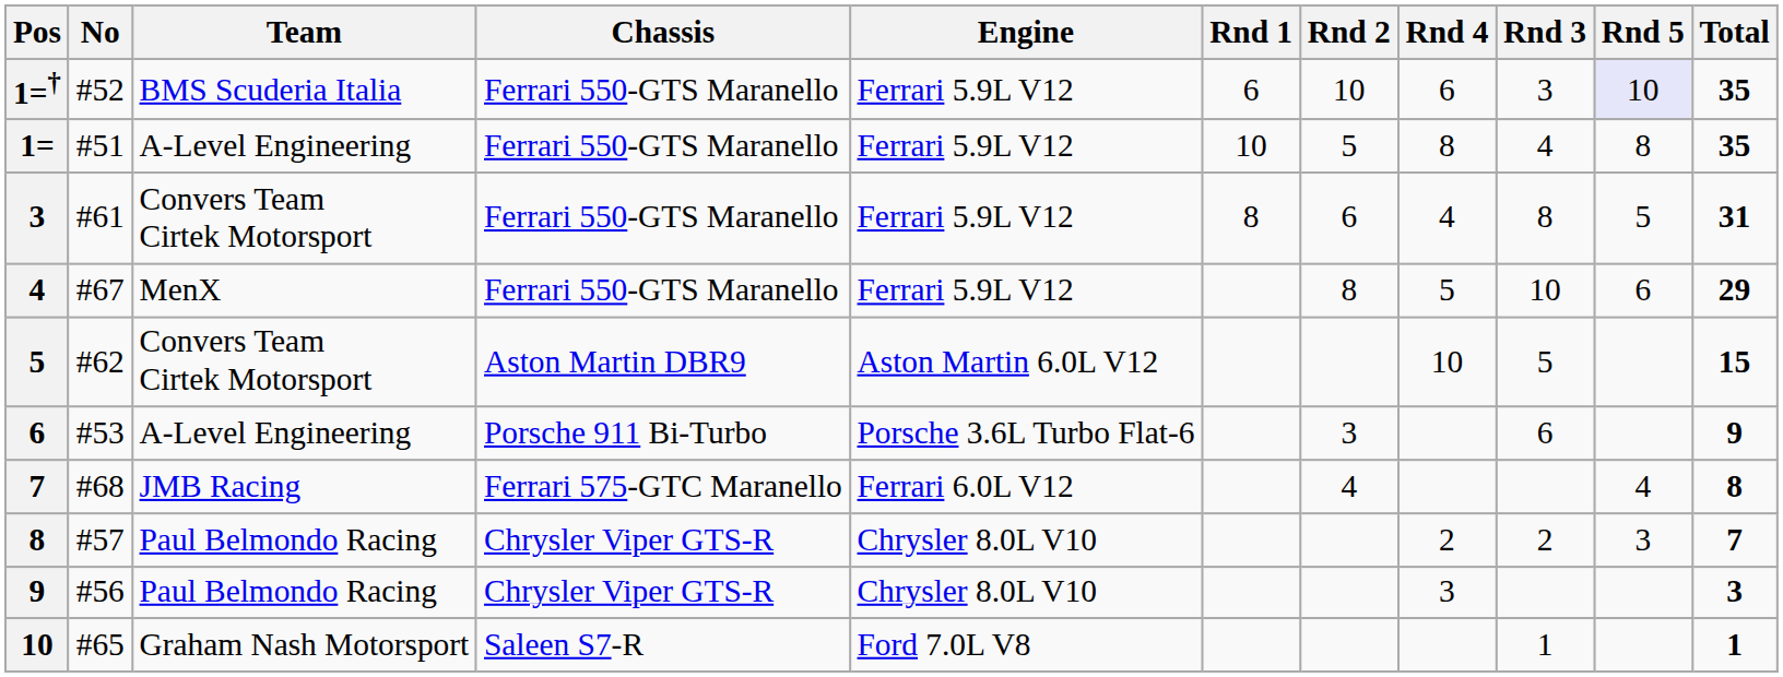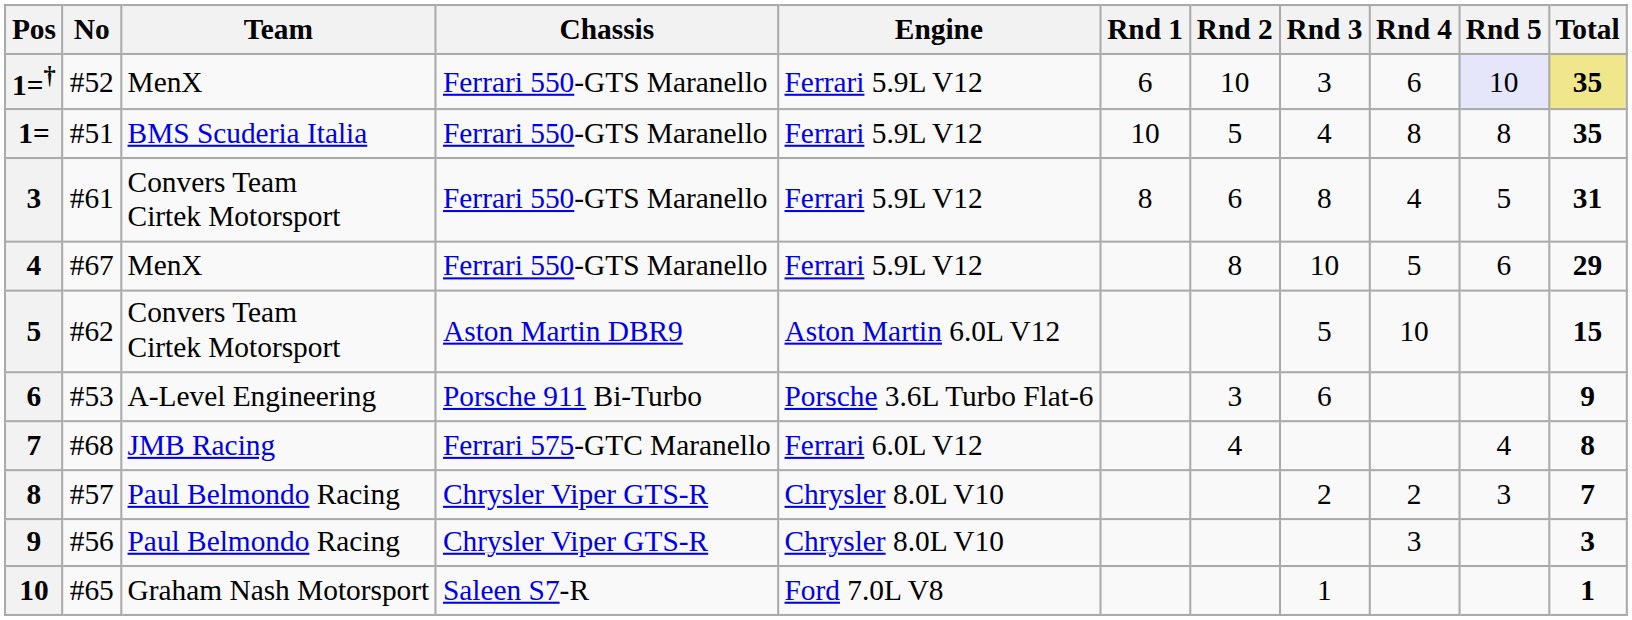 <table class="wikitable" style="font-size: 90%;">
 <tr>
 <th>Pos</th>
 <th>No</th>
 <th>Team</th>
 <th>Chassis</th>
 <th>Engine</th>
 <th>Rnd 1</th>
 <th>Rnd 2</th>
+<th>Rnd 3</th>
 <th>Rnd 4</th>
-<th>Rnd 3</th>
 <th>Rnd 5</th>
 <th>Total</th>
 </tr>
 <tr>
 <th>1=<sup>†</sup></th>
 <td>#52</td>
-<td> <a href='#'>BMS Scuderia Italia</a></td>
+<td> MenX</td>
 <td><a href='#'>Ferrari 550</a>-GTS Maranello</td>
 <td><a href='#'>Ferrari</a> 5.9L V12</td>
 <td align="center">6</td>
 <td align="center">10</td>
+<td align="center">3</td>
 <td align="center">6</td>
-<td align="center">3</td>
 <td align="center" style="background: lavender;">10</td>
-<td align="center"><strong>35</strong></td>
+<td align="center" style="background: khaki;"><strong>35</strong></td>
 </tr>
 <tr>
 <th>1=</th>
 <td>#51</td>
-<td> A-Level Engineering</td>
+<td> <a href='#'>BMS Scuderia Italia</a></td>
 <td><a href='#'>Ferrari 550</a>-GTS Maranello</td>
 <td><a href='#'>Ferrari</a> 5.9L V12</td>
 <td align="center">10</td>
 <td align="center">5</td>
+<td align="center">4</td>
 <td align="center">8</td>
-<td align="center">4</td>
 <td align="center">8</td>
 <td align="center"><strong>35</strong></td>
 </tr>
 <tr>
 <th>3</th>
 <td>#61</td>
 <td> Convers Team<br> Cirtek Motorsport</td>
 <td><a href='#'>Ferrari 550</a>-GTS Maranello</td>
 <td><a href='#'>Ferrari</a> 5.9L V12</td>
 <td align="center">8</td>
 <td align="center">6</td>
+<td align="center">8</td>
 <td align="center">4</td>
-<td align="center">8</td>
 <td align="center">5</td>
 <td align="center"><strong>31</strong></td>
 </tr>
 <tr>
 <th>4</th>
 <td>#67</td>
 <td> MenX</td>
 <td><a href='#'>Ferrari 550</a>-GTS Maranello</td>
 <td><a href='#'>Ferrari</a> 5.9L V12</td>
 <td></td>
 <td align="center">8</td>
+<td align="center">10</td>
 <td align="center">5</td>
-<td align="center">10</td>
 <td align="center">6</td>
 <td align="center"><strong>29</strong></td>
 </tr>
 <tr>
 <th>5</th>
 <td>#62</td>
 <td> Convers Team<br> Cirtek Motorsport</td>
 <td><a href='#'>Aston Martin DBR9</a></td>
 <td><a href='#'>Aston Martin</a> 6.0L V12</td>
 <td></td>
 <td></td>
+<td align="center">5</td>
 <td align="center">10</td>
-<td align="center">5</td>
 <td></td>
 <td align="center"><strong>15</strong></td>
 </tr>
 <tr>
 <th>6</th>
 <td>#53</td>
 <td> A-Level Engineering</td>
 <td><a href='#'>Porsche 911</a> Bi-Turbo</td>
 <td><a href='#'>Porsche</a> 3.6L Turbo Flat-6</td>
 <td></td>
 <td align="center">3</td>
+<td align="center">6</td>
 <td></td>
-<td align="center">6</td>
 <td></td>
 <td align="center"><strong>9</strong></td>
 </tr>
 <tr>
 <th>7</th>
 <td>#68</td>
 <td> <a href='#'>JMB Racing</a></td>
 <td><a href='#'>Ferrari 575</a>-GTC Maranello</td>
 <td><a href='#'>Ferrari</a> 6.0L V12</td>
 <td></td>
 <td align="center">4</td>
 <td></td>
 <td></td>
 <td align="center">4</td>
 <td align="center"><strong>8</strong></td>
 </tr>
 <tr>
 <th>8</th>
 <td>#57</td>
 <td> <a href='#'>Paul Belmondo</a> Racing</td>
 <td><a href='#'>Chrysler Viper GTS-R</a></td>
 <td><a href='#'>Chrysler</a> 8.0L V10</td>
 <td></td>
 <td></td>
 <td align="center">2</td>
 <td align="center">2</td>
 <td align="center">3</td>
 <td align="center"><strong>7</strong></td>
 </tr>
 <tr>
 <th>9</th>
 <td>#56</td>
 <td> <a href='#'>Paul Belmondo</a> Racing</td>
 <td><a href='#'>Chrysler Viper GTS-R</a></td>
 <td><a href='#'>Chrysler</a> 8.0L V10</td>
 <td></td>
 <td></td>
+<td></td>
 <td align="center">3</td>
-<td></td>
 <td></td>
 <td align="center"><strong>3</strong></td>
 </tr>
 <tr>
 <th>10</th>
 <td>#65</td>
 <td> Graham Nash Motorsport</td>
 <td><a href='#'>Saleen S7</a>-R</td>
 <td><a href='#'>Ford</a> 7.0L V8</td>
 <td></td>
 <td></td>
+<td align="center">1</td>
 <td></td>
-<td align="center">1</td>
 <td></td>
 <td align="center"><strong>1</strong></td>
 </tr>
 </table>
